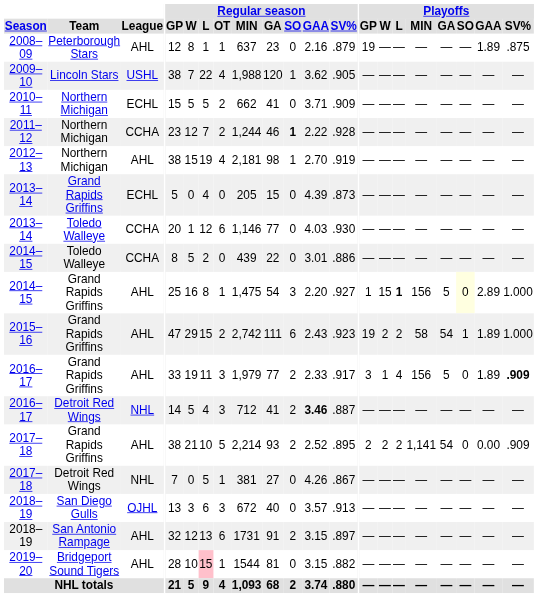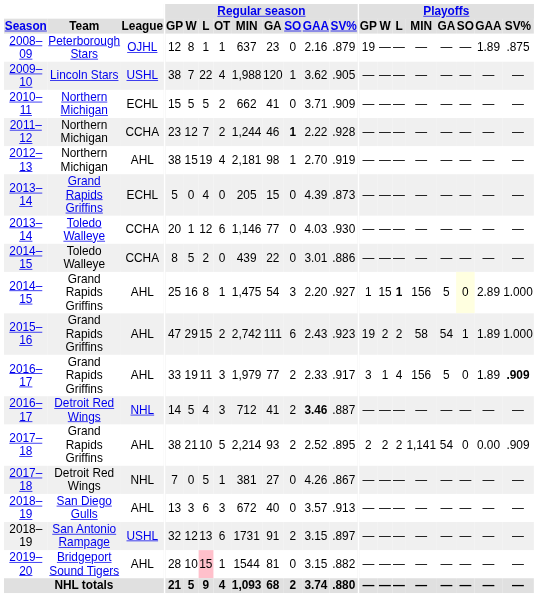 <table border="0" cellpadding="1" cellspacing="0" style="text-align:center; width:75%">
 <tr ALIGN="center" bgcolor="#e0e0e0">
 <th align="center" colspan="3" bgcolor="#ffffff"></th>
 <th align="center" rowspan="99" bgcolor="#ffffff"></th>
 <th align="center" colspan="9" bgcolor="#e0e0e0"><a href='#'>Regular season</a></th>
 <th align="center" rowspan="99" bgcolor="#ffffff"></th>
 <th align="center" colspan="8" bgcolor="#e0e0e0"><a href='#'>Playoffs</a></th>
 </tr>
 <tr ALIGN="center" bgcolor="#e0e0e0">
 <th><a href='#'>Season</a></th>
 <th>Team</th>
 <th>League</th>
 <th>GP</th>
 <th>W</th>
 <th>L</th>
 <th>OT</th>
 <th>MIN</th>
 <th>GA</th>
 <th><a href='#'>SO</a></th>
 <th><a href='#'>GAA</a></th>
 <th><a href='#'>SV%</a></th>
 <th>GP</th>
 <th>W</th>
 <th>L</th>
 <th>MIN</th>
 <th>GA</th>
 <th>SO</th>
 <th>GAA</th>
 <th>SV%</th>
 </tr>
 <tr>
 <td><a href='#'>2008–09</a></td>
 <td><a href='#'>Peterborough Stars</a></td>
-<td>AHL</td>
+<td><a href='#'>OJHL</a></td>
 <td>12</td>
 <td>8</td>
 <td>1</td>
 <td>1</td>
 <td>637</td>
 <td>23</td>
 <td>0</td>
 <td>2.16</td>
 <td>.879</td>
 <td>19</td>
 <td>—</td>
 <td>—</td>
 <td>—</td>
 <td>—</td>
 <td>—</td>
 <td>1.89</td>
 <td>.875</td>
 </tr>
 <tr style="background:#f0f0f0;">
 <td><a href='#'>2009–10</a></td>
 <td><a href='#'>Lincoln Stars</a></td>
 <td><a href='#'>USHL</a></td>
 <td>38</td>
 <td>7</td>
 <td>22</td>
 <td>4</td>
 <td>1,988</td>
 <td>120</td>
 <td>1</td>
 <td>3.62</td>
 <td>.905</td>
 <td>—</td>
 <td>—</td>
 <td>—</td>
 <td>—</td>
 <td>—</td>
 <td>—</td>
 <td>—</td>
 <td>—</td>
 </tr>
 <tr>
 <td><a href='#'>2010–11</a></td>
 <td><a href='#'>Northern Michigan</a></td>
 <td>ECHL</td>
 <td>15</td>
 <td>5</td>
 <td>5</td>
 <td>2</td>
 <td>662</td>
 <td>41</td>
 <td>0</td>
 <td>3.71</td>
 <td>.909</td>
 <td>—</td>
 <td>—</td>
 <td>—</td>
 <td>—</td>
 <td>—</td>
 <td>—</td>
 <td>—</td>
 <td>—</td>
 </tr>
 <tr style="background:#f0f0f0;">
 <td><a href='#'>2011–12</a></td>
 <td>Northern Michigan</td>
 <td>CCHA</td>
 <td>23</td>
 <td>12</td>
 <td>7</td>
 <td>2</td>
 <td>1,244</td>
 <td>46</td>
 <td><strong>1</strong></td>
 <td>2.22</td>
 <td>.928</td>
 <td>—</td>
 <td>—</td>
 <td>—</td>
 <td>—</td>
 <td>—</td>
 <td>—</td>
 <td>—</td>
 <td>—</td>
 </tr>
 <tr>
 <td><a href='#'>2012–13</a></td>
 <td>Northern Michigan</td>
 <td>AHL</td>
 <td>38</td>
 <td>15</td>
 <td>19</td>
 <td>4</td>
 <td>2,181</td>
 <td>98</td>
 <td>1</td>
 <td>2.70</td>
 <td>.919</td>
 <td>—</td>
 <td>—</td>
 <td>—</td>
 <td>—</td>
 <td>—</td>
 <td>—</td>
 <td>—</td>
 <td>—</td>
 </tr>
 <tr style="background:#f0f0f0;">
 <td><a href='#'>2013–14</a></td>
 <td><a href='#'>Grand Rapids Griffins</a></td>
 <td>ECHL</td>
 <td>5</td>
 <td>0</td>
 <td>4</td>
 <td>0</td>
 <td>205</td>
 <td>15</td>
 <td>0</td>
 <td>4.39</td>
 <td>.873</td>
 <td>—</td>
 <td>—</td>
 <td>—</td>
 <td>—</td>
 <td>—</td>
 <td>—</td>
 <td>—</td>
 <td>—</td>
 </tr>
 <tr>
 <td><a href='#'>2013–14</a></td>
 <td><a href='#'>Toledo Walleye</a></td>
 <td>CCHA</td>
 <td>20</td>
 <td>1</td>
 <td>12</td>
 <td>6</td>
 <td>1,146</td>
 <td>77</td>
 <td>0</td>
 <td>4.03</td>
 <td>.930</td>
 <td>—</td>
 <td>—</td>
 <td>—</td>
 <td>—</td>
 <td>—</td>
 <td>—</td>
 <td>—</td>
 <td>—</td>
 </tr>
 <tr style="background:#f0f0f0;">
 <td><a href='#'>2014–15</a></td>
 <td>Toledo Walleye</td>
 <td>CCHA</td>
 <td>8</td>
 <td>5</td>
 <td>2</td>
 <td>0</td>
 <td>439</td>
 <td>22</td>
 <td>0</td>
 <td>3.01</td>
 <td>.886</td>
 <td>—</td>
 <td>—</td>
 <td>—</td>
 <td>—</td>
 <td>—</td>
 <td>—</td>
 <td>—</td>
 <td>—</td>
 </tr>
 <tr>
 <td><a href='#'>2014–15</a></td>
 <td>Grand Rapids Griffins</td>
 <td>AHL</td>
 <td>25</td>
 <td>16</td>
 <td>8</td>
 <td>1</td>
 <td>1,475</td>
 <td>54</td>
 <td>3</td>
 <td>2.20</td>
 <td>.927</td>
 <td>1</td>
 <td>15</td>
 <td><strong>1</strong></td>
 <td>156</td>
 <td>5</td>
 <td style="background: lightyellow;">0</td>
 <td>2.89</td>
 <td>1.000</td>
 </tr>
 <tr style="background:#f0f0f0;">
 <td><a href='#'>2015–16</a></td>
 <td>Grand Rapids Griffins</td>
 <td>AHL</td>
 <td>47</td>
 <td>29</td>
 <td>15</td>
 <td>2</td>
 <td>2,742</td>
 <td>111</td>
 <td>6</td>
 <td>2.43</td>
 <td>.923</td>
 <td>19</td>
 <td>2</td>
 <td>2</td>
 <td>58</td>
 <td>54</td>
 <td>1</td>
 <td>1.89</td>
 <td>1.000</td>
 </tr>
 <tr>
 <td><a href='#'>2016–17</a></td>
 <td>Grand Rapids Griffins</td>
 <td>AHL</td>
 <td>33</td>
 <td>19</td>
 <td>11</td>
 <td>3</td>
 <td>1,979</td>
 <td>77</td>
 <td>2</td>
 <td>2.33</td>
 <td>.917</td>
 <td>3</td>
 <td>1</td>
 <td>4</td>
 <td>156</td>
 <td>5</td>
 <td>0</td>
 <td>1.89</td>
 <td><strong>.909</strong></td>
 </tr>
 <tr style="background:#f0f0f0;">
 <td><a href='#'>2016–17</a></td>
 <td><a href='#'>Detroit Red Wings</a></td>
 <td><a href='#'>NHL</a></td>
 <td>14</td>
 <td>5</td>
 <td>4</td>
 <td>3</td>
 <td>712</td>
 <td>41</td>
 <td>2</td>
 <td><strong>3.46</strong></td>
 <td>.887</td>
 <td>—</td>
 <td>—</td>
 <td>—</td>
 <td>—</td>
 <td>—</td>
 <td>—</td>
 <td>—</td>
 <td>—</td>
 </tr>
 <tr>
 <td><a href='#'>2017–18</a></td>
 <td>Grand Rapids Griffins</td>
 <td>AHL</td>
 <td>38</td>
 <td>21</td>
 <td>10</td>
 <td>5</td>
 <td>2,214</td>
 <td>93</td>
 <td>2</td>
 <td>2.52</td>
 <td>.895</td>
 <td>2</td>
 <td>2</td>
 <td>2</td>
 <td>1,141</td>
 <td>54</td>
 <td>0</td>
 <td>0.00</td>
 <td>.909</td>
 </tr>
 <tr style="background:#f0f0f0;">
 <td><a href='#'>2017–18</a></td>
 <td>Detroit Red Wings</td>
 <td>NHL</td>
 <td>7</td>
 <td>0</td>
 <td>5</td>
 <td>1</td>
 <td>381</td>
 <td>27</td>
 <td>0</td>
 <td>4.26</td>
 <td>.867</td>
 <td>—</td>
 <td>—</td>
 <td>—</td>
 <td>—</td>
 <td>—</td>
 <td>—</td>
 <td>—</td>
 <td>—</td>
 </tr>
 <tr>
 <td><a href='#'>2018–19</a></td>
 <td><a href='#'>San Diego Gulls</a></td>
-<td><a href='#'>OJHL</a></td>
+<td>AHL</td>
 <td>13</td>
 <td>3</td>
 <td>6</td>
 <td>3</td>
 <td>672</td>
 <td>40</td>
 <td>0</td>
 <td>3.57</td>
 <td>.913</td>
 <td>—</td>
 <td>—</td>
 <td>—</td>
 <td>—</td>
 <td>—</td>
 <td>—</td>
 <td>—</td>
 <td>—</td>
 </tr>
 <tr style="background:#f0f0f0;">
 <td>2018–19</td>
 <td><a href='#'>San Antonio Rampage</a></td>
-<td>AHL</td>
+<td><a href='#'>USHL</a></td>
 <td>32</td>
 <td>12</td>
 <td>13</td>
 <td>6</td>
 <td>1731</td>
 <td>91</td>
 <td>2</td>
 <td>3.15</td>
 <td>.897</td>
 <td>—</td>
 <td>—</td>
 <td>—</td>
 <td>—</td>
 <td>—</td>
 <td>—</td>
 <td>—</td>
 <td>—</td>
 </tr>
 <tr>
 <td><a href='#'>2019–20</a></td>
 <td><a href='#'>Bridgeport Sound Tigers</a></td>
 <td>AHL</td>
 <td>28</td>
 <td>10</td>
 <td style="background: pink;">15</td>
 <td>1</td>
 <td>1544</td>
 <td>81</td>
 <td>0</td>
 <td>3.15</td>
 <td>.882</td>
 <td>—</td>
 <td>—</td>
 <td>—</td>
 <td>—</td>
 <td>—</td>
 <td>—</td>
 <td>—</td>
 <td>—</td>
 </tr>
 <tr style="background:#e0e0e0;">
 <th colspan=3>NHL totals</th>
 <th>21</th>
 <th>5</th>
 <th>9</th>
 <th>4</th>
 <th>1,093</th>
 <th>68</th>
 <th>2</th>
 <th>3.74</th>
 <th>.880</th>
 <th>—</th>
 <th>—</th>
 <th>—</th>
 <th>—</th>
 <th>—</th>
 <th>—</th>
 <th>—</th>
 <th>—</th>
 </tr>
 </table>
